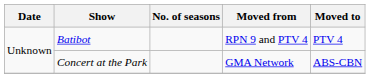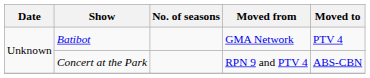 <table class="wikitable" style="text-align:left; line-height:25px; width:auto;">
 <tr>
 <th>Date</th>
 <th>Show</th>
 <th>No. of seasons</th>
 <th>Moved from</th>
 <th>Moved to</th>
 </tr>
 <tr>
 <td rowspan="2">Unknown</td>
 <td><em><a href='#'>Batibot</a></em></td>
 <td></td>
-<td><a href='#'>RPN 9</a> and <a href='#'>PTV 4</a></td>
+<td><a href='#'>GMA Network</a></td>
 <td><a href='#'>PTV 4</a></td>
 </tr>
 <tr>
 <td><em>Concert at the Park</em></td>
 <td></td>
-<td><a href='#'>GMA Network</a></td>
+<td><a href='#'>RPN 9</a> and <a href='#'>PTV 4</a></td>
 <td><a href='#'>ABS-CBN</a></td>
 </tr>
 <tr>
 </tr>
 </table>
